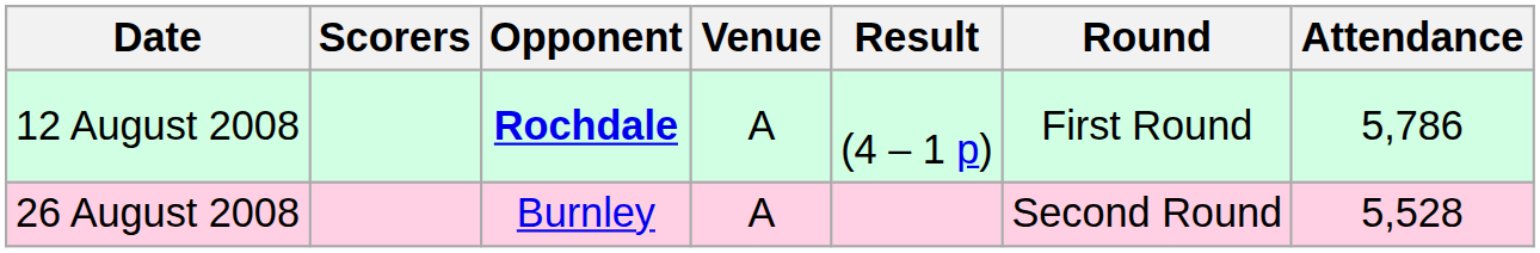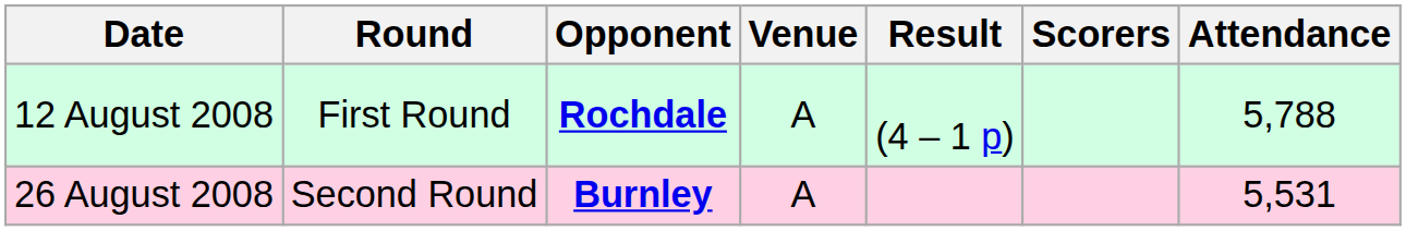 <table class="wikitable sortable" style="text-align:center">
 <tr>
 <th>Date</th>
-<th class="unsortable">Scorers</th>
+<th>Round</th>
 <th>Opponent</th>
 <th>Venue</th>
 <th>Result</th>
-<th>Round</th>
+<th class="unsortable">Scorers</th>
 <th>Attendance</th>
 </tr>
 <tr bgcolor="#d0ffe3">
 <td>12 August 2008</td>
-<td></td>
+<td>First Round</td>
 <td><strong><a href='#'>Rochdale</a></strong></td>
 <td>A</td>
 <td><br>(4 – 1 <a href='#'>p</a>)</td>
-<td>First Round</td>
-<td>5,786</td>
+<td></td>
+<td>5,788</td>
 </tr>
 <tr bgcolor="#ffd0e3">
 <td>26 August 2008</td>
-<td></td>
-<td><a href='#'>Burnley</a></td>
+<td>Second Round</td>
+<td><strong><a href='#'>Burnley</a></strong></td>
 <td>A</td>
 <td></td>
-<td>Second Round</td>
-<td>5,528</td>
+<td></td>
+<td>5,531</td>
 </tr>
 </table>
